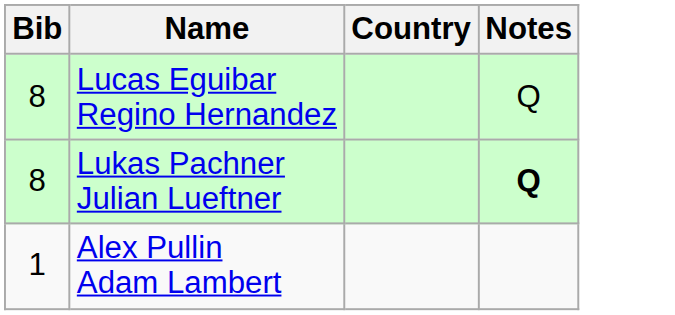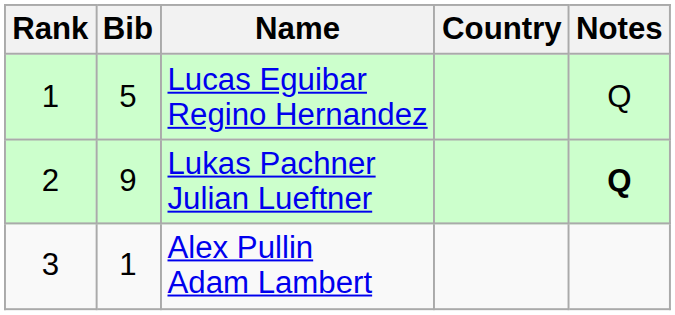 <table class="wikitable" style="text-align:center;">
 <tr>
+<th>Rank</th>
 <th>Bib</th>
 <th>Name</th>
 <th>Country</th>
 <th>Notes</th>
 </tr>
 <tr bgcolor="#ccffcc">
-<td>8</td>
+<td>1</td>
+<td>5</td>
 <td align=left><a href='#'>Lucas Eguibar</a><br><a href='#'>Regino Hernandez</a></td>
 <td align=left></td>
 <td>Q</td>
 </tr>
 <tr bgcolor="#ccffcc">
-<td>8</td>
+<td>2</td>
+<td>9</td>
 <td align=left><a href='#'>Lukas Pachner</a><br><a href='#'>Julian Lueftner</a></td>
 <td align=left></td>
 <td><strong>Q</strong></td>
 </tr>
 <tr>
+<td>3</td>
 <td>1</td>
 <td align=left><a href='#'>Alex Pullin</a><br><a href='#'>Adam Lambert</a></td>
 <td align=left></td>
 <td></td>
 </tr>
 </table>
